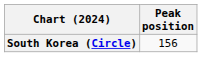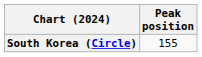 <table class="wikitable plainrowheaders" style="text-align:center">
 <tr>
 <th scope="col">Chart (2024)</th>
 <th scope="col">Peak<br>position</th>
 </tr>
 <tr>
 <th scope="row">South Korea  (<a href='#'>Circle</a>)</th>
-<td>156</td>
+<td>155</td>
 </tr>
 </table>
